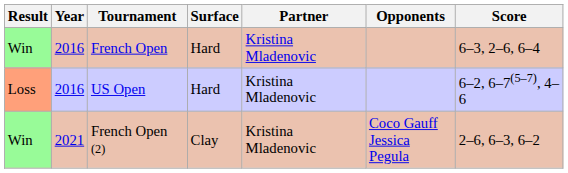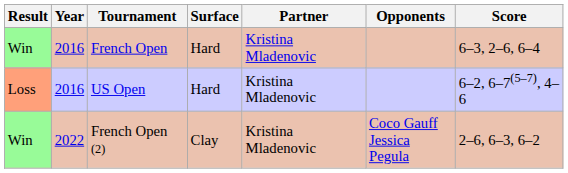 <table class="sortable wikitable">
 <tr style="background: #eee;">
 <th>Result</th>
 <th>Year</th>
 <th>Tournament</th>
 <th>Surface</th>
 <th>Partner</th>
 <th>Opponents</th>
 <th class="unsortable">Score</th>
 </tr>
 <tr bgcolor=#EBC2AF>
 <td bgcolor=98FB98>Win</td>
 <td><a href='#'>2016</a></td>
 <td><a href='#'>French Open</a></td>
 <td>Hard</td>
 <td> <a href='#'>Kristina Mladenovic</a></td>
 <td></td>
 <td>6–3, 2–6, 6–4</td>
 </tr>
 <tr bgcolor=#CCCCFF>
 <td bgcolor=#FFA07A>Loss</td>
 <td><a href='#'>2016</a></td>
 <td><a href='#'>US Open</a></td>
 <td>Hard</td>
 <td> Kristina Mladenovic</td>
 <td></td>
 <td>6–2, 6–7<sup>(5–7)</sup>, 4–6</td>
 </tr>
 <tr bgcolor=#EBC2AF>
 <td bgcolor=98FB98>Win</td>
-<td><a href='#'>2021</a></td>
+<td><a href='#'>2022</a></td>
 <td>French Open <small>(2)</small></td>
 <td>Clay</td>
 <td> Kristina Mladenovic</td>
 <td> <a href='#'>Coco Gauff</a> <br>  <a href='#'>Jessica Pegula</a></td>
 <td>2–6, 6–3, 6–2</td>
 </tr>
 </table>
